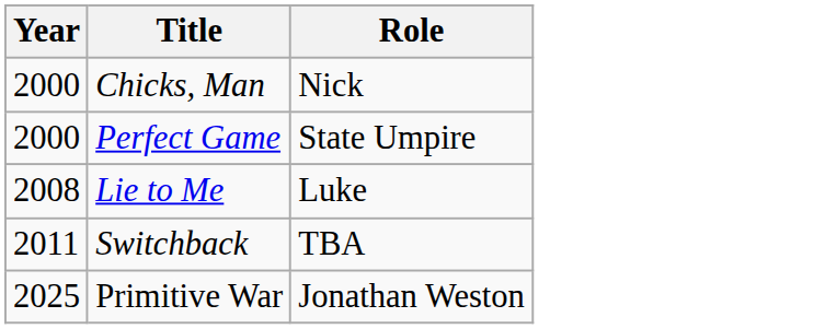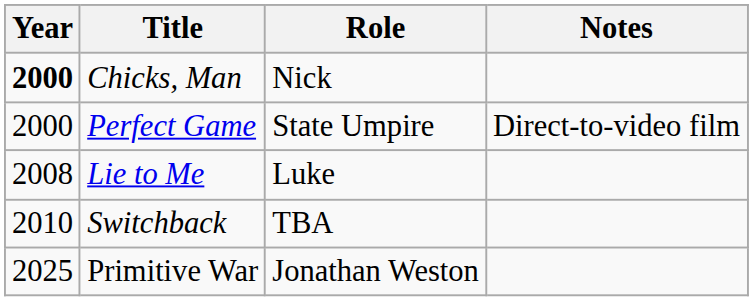 <table class="wikitable sortable">
 <tr>
 <th>Year</th>
 <th>Title</th>
 <th>Role</th>
+<th class="unsortable">Notes</th>
 </tr>
 <tr>
-<td>2000</td>
+<td><strong>2000</strong></td>
 <td><em>Chicks, Man</em></td>
 <td>Nick</td>
+<td></td>
 </tr>
 <tr>
 <td>2000</td>
 <td><em><a href='#'>Perfect Game</a></em></td>
 <td>State Umpire</td>
+<td>Direct-to-video film</td>
 </tr>
 <tr>
 <td>2008</td>
 <td><em><a href='#'>Lie to Me</a></em></td>
 <td>Luke</td>
+<td></td>
 </tr>
 <tr>
-<td>2011</td>
+<td>2010</td>
 <td><em>Switchback</em></td>
 <td>TBA</td>
+<td></td>
 </tr>
 <tr>
 <td>2025</td>
 <td>Primitive War</td>
 <td>Jonathan Weston</td>
+<td></td>
 </tr>
 </table>
